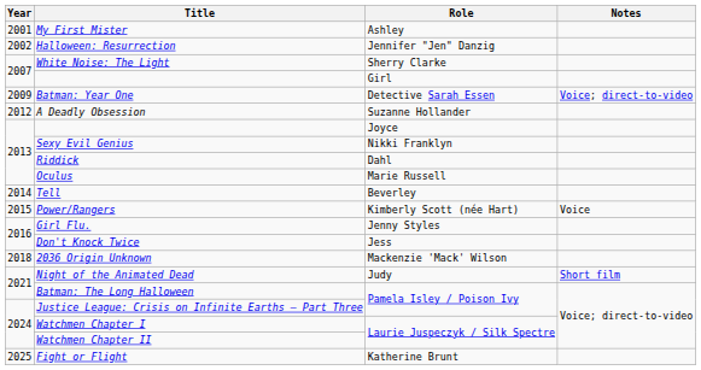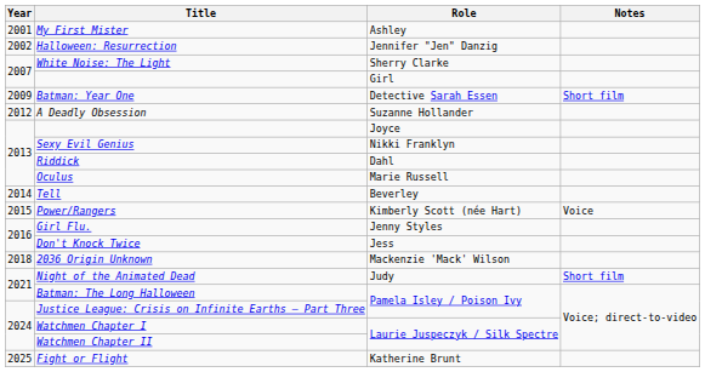 <table class="wikitable sortable">
 <tr>
 <th>Year</th>
 <th>Title</th>
 <th>Role</th>
 <th class="unsortable">Notes</th>
 </tr>
 <tr>
 <td>2001</td>
 <td><em><a href='#'>My First Mister</a></em></td>
 <td>Ashley</td>
 <td></td>
 </tr>
 <tr>
 <td>2002</td>
 <td><em><a href='#'>Halloween: Resurrection</a></em></td>
 <td>Jennifer "Jen" Danzig</td>
 <td></td>
 </tr>
 <tr>
 <td rowspan="2">2007</td>
 <td><em><a href='#'>White Noise: The Light</a></em></td>
 <td>Sherry Clarke</td>
 <td></td>
 </tr>
 <tr>
 <td><em></em></td>
 <td>Girl</td>
 <td></td>
 </tr>
 <tr>
 <td>2009</td>
 <td><em><a href='#'>Batman: Year One</a></em></td>
 <td>Detective <a href='#'>Sarah Essen</a></td>
-<td><a href='#'>Voice</a>; <a href='#'>direct-to-video</a></td>
+<td><a href='#'>Short film</a></td>
 </tr>
 <tr>
 <td>2012</td>
 <td><em>A Deadly Obsession</em></td>
 <td>Suzanne Hollander</td>
 <td></td>
 </tr>
 <tr>
 <td rowspan="4">2013</td>
 <td><em></em></td>
 <td>Joyce</td>
 <td></td>
 </tr>
 <tr>
 <td><em><a href='#'>Sexy Evil Genius</a></em></td>
 <td>Nikki Franklyn</td>
 <td></td>
 </tr>
 <tr>
 <td><em><a href='#'>Riddick</a></em></td>
 <td>Dahl</td>
 <td></td>
 </tr>
 <tr>
 <td><em><a href='#'>Oculus</a></em></td>
 <td>Marie Russell</td>
 <td></td>
 </tr>
 <tr>
 <td>2014</td>
 <td><em><a href='#'>Tell</a></em></td>
 <td>Beverley</td>
 <td></td>
 </tr>
 <tr>
 <td>2015</td>
 <td><em><a href='#'>Power/Rangers</a></em></td>
 <td>Kimberly Scott (née Hart)</td>
 <td>Voice</td>
 </tr>
 <tr>
 <td rowspan="2">2016</td>
 <td><em><a href='#'>Girl Flu.</a></em></td>
 <td>Jenny Styles</td>
 <td></td>
 </tr>
 <tr>
 <td><em><a href='#'>Don't Knock Twice</a></em></td>
 <td>Jess</td>
 <td></td>
 </tr>
 <tr>
 <td>2018</td>
 <td><em><a href='#'>2036 Origin Unknown</a></em></td>
 <td>Mackenzie 'Mack' Wilson</td>
 <td></td>
 </tr>
 <tr>
 <td rowspan="2">2021</td>
 <td><em><a href='#'>Night of the Animated Dead</a></em></td>
 <td>Judy</td>
 <td><a href='#'>Short film</a></td>
 </tr>
 <tr>
 <td><em><a href='#'>Batman: The Long Halloween</a></em></td>
 <td rowspan="2"><a href='#'>Pamela Isley / Poison Ivy</a></td>
 <td rowspan="4">Voice; direct-to-video</td>
 </tr>
 <tr>
 <td rowspan="3">2024</td>
 <td><em><a href='#'>Justice League: Crisis on Infinite Earths – Part Three</a></em></td>
 </tr>
 <tr>
 <td><em><a href='#'>Watchmen Chapter I</a></em></td>
 <td rowspan="2"><a href='#'>Laurie Juspeczyk / Silk Spectre</a></td>
 </tr>
 <tr>
 <td><em><a href='#'>Watchmen Chapter II</a></em></td>
 </tr>
 <tr>
 <td>2025</td>
 <td><em><a href='#'>Fight or Flight</a></em></td>
 <td>Katherine Brunt</td>
 <td></td>
 </tr>
 </table>
